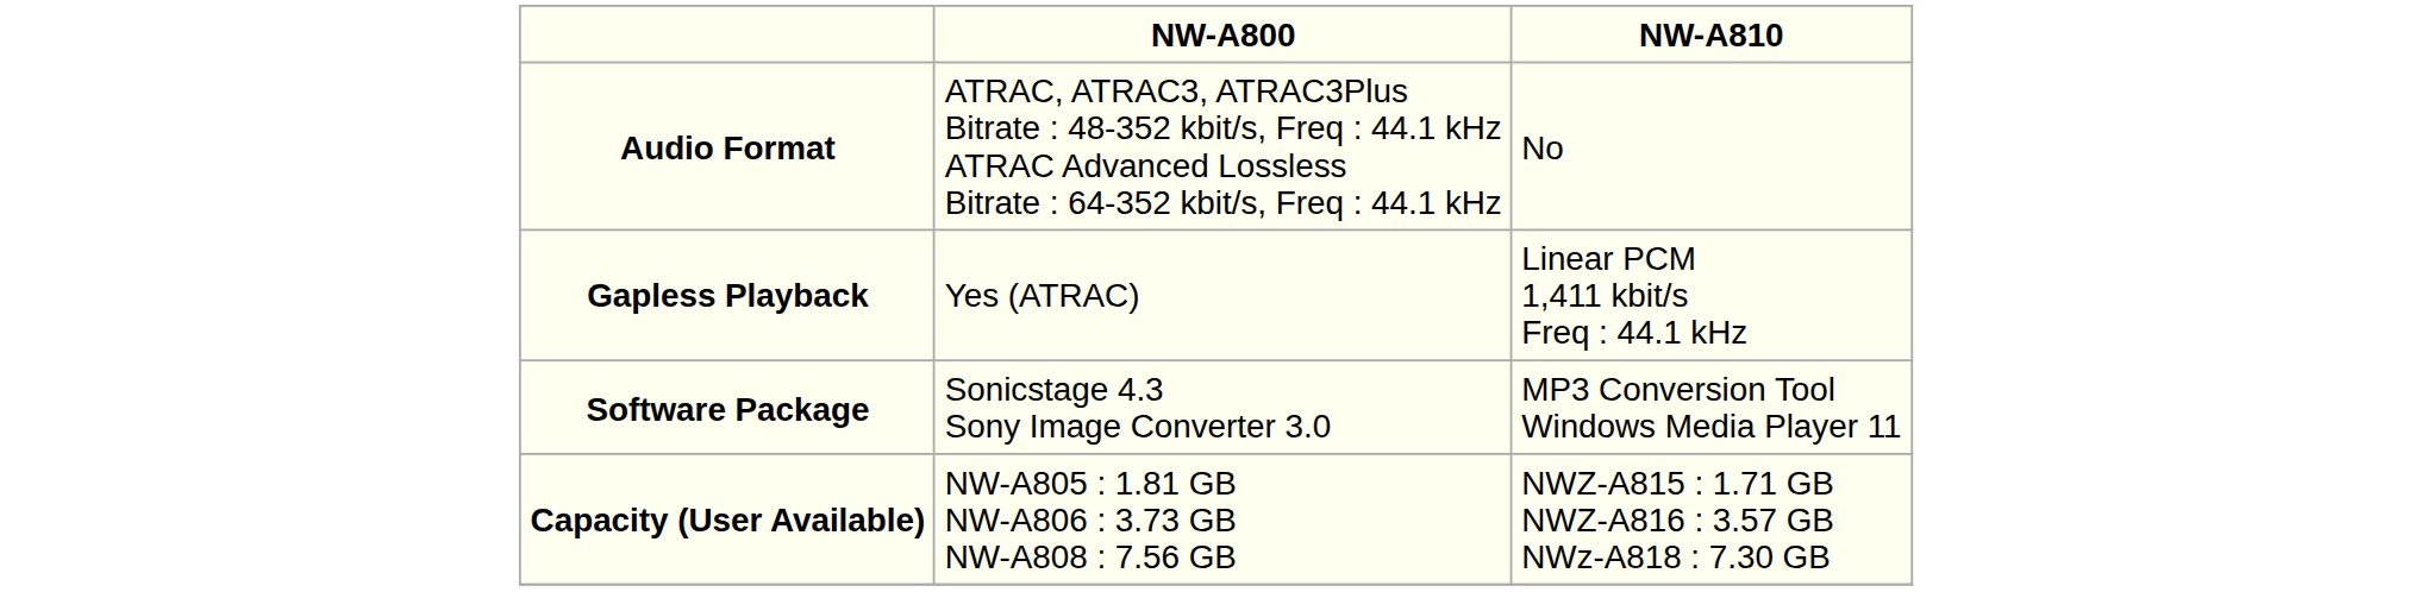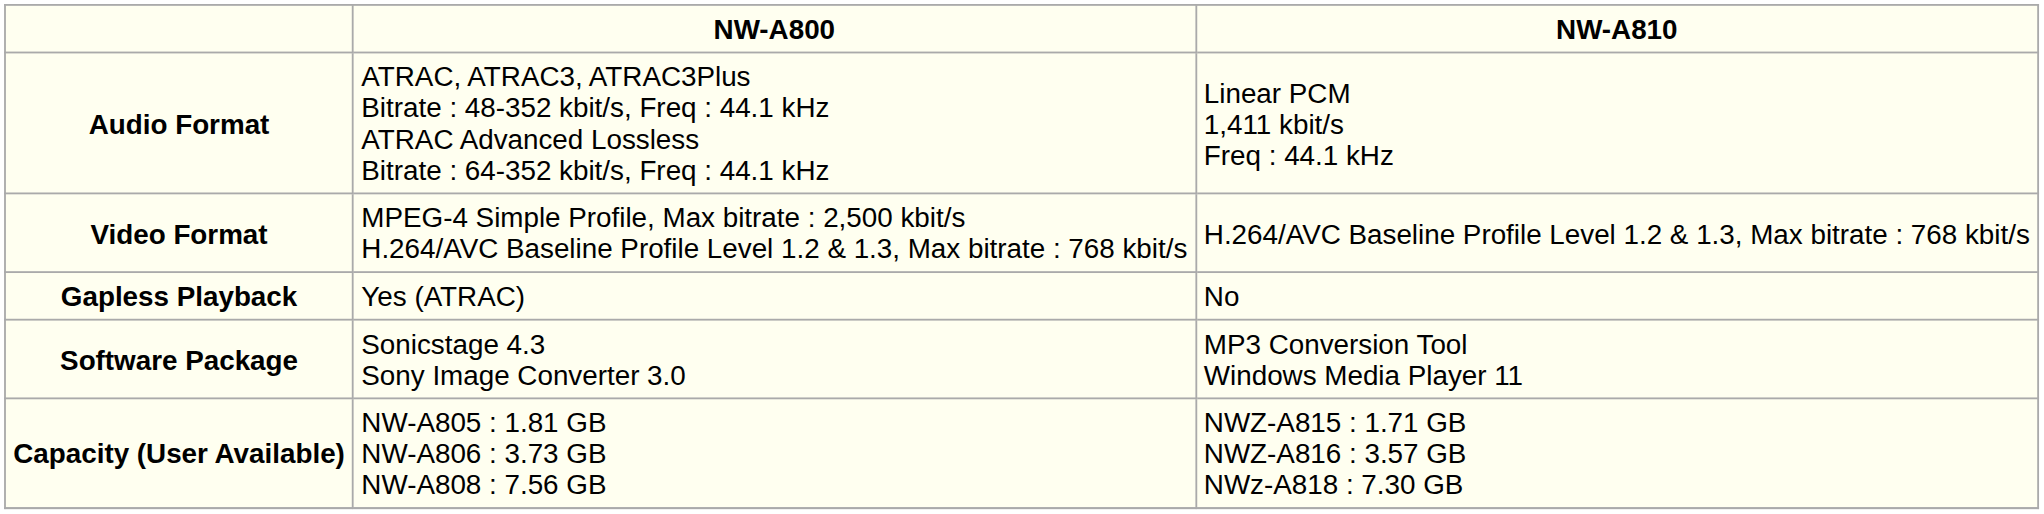 <table border=1 align=center cellpadding=4 cellspacing=2 style="background: ivory; font-size: 95%; border: 1px #aaaaaa solid; border-collapse: collapse; clear:center">
 <tr>
 <th></th>
 <th>NW-A800</th>
 <th>NW-A810</th>
 </tr>
 <tr>
 <th>Audio Format</th>
 <td>ATRAC, ATRAC3, ATRAC3Plus<br>Bitrate : 48-352 kbit/s, Freq : 44.1 kHz<br>ATRAC Advanced Lossless<br>Bitrate : 64-352 kbit/s, Freq : 44.1 kHz</td>
-<td>No</td>
+<td>Linear PCM <br>1,411 kbit/s<br>Freq : 44.1 kHz</td>
+</tr>
+<tr>
+<th>Video Format</th>
+<td>MPEG-4 Simple Profile, Max bitrate : 2,500 kbit/s<br>H.264/AVC Baseline Profile Level 1.2 & 1.3, Max bitrate : 768 kbit/s</td>
+<td>H.264/AVC Baseline Profile Level 1.2 & 1.3, Max bitrate : 768 kbit/s</td>
 </tr>
 <tr>
 <th>Gapless Playback</th>
 <td>Yes (ATRAC)</td>
-<td>Linear PCM <br>1,411 kbit/s<br>Freq : 44.1 kHz</td>
+<td>No</td>
 </tr>
 <tr>
 <th>Software Package</th>
 <td>Sonicstage 4.3<br>Sony Image Converter 3.0</td>
 <td>MP3 Conversion Tool<br>Windows Media Player 11</td>
 </tr>
 <tr>
 <th>Capacity (User Available)</th>
 <td>NW-A805 : 1.81 GB<br>NW-A806 : 3.73 GB<br>NW-A808 : 7.56 GB</td>
 <td>NWZ-A815 : 1.71 GB<br>NWZ-A816 : 3.57 GB<br>NWz-A818 : 7.30 GB</td>
 </tr>
 <tr>
 </tr>
 </table>
